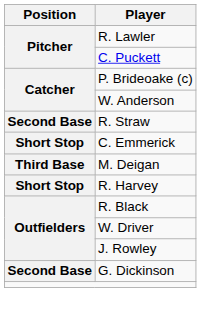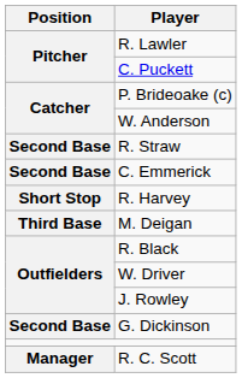 <table class="wikitable" border="1">
 <tr>
 <th>Position</th>
 <th>Player</th>
 </tr>
 <tr>
 <th rowspan=2>Pitcher</th>
 <td> R. Lawler</td>
 </tr>
 <tr>
 <td> <a href='#'>C. Puckett</a></td>
 </tr>
 <tr>
 <th rowspan=2>Catcher</th>
 <td> P. Brideoake (c)</td>
 </tr>
 <tr>
 <td> W. Anderson</td>
 </tr>
 <tr>
 <th>Second Base</th>
 <td> R. Straw</td>
 </tr>
 <tr>
+<th>Second Base</th>
+<td> C. Emmerick</td>
+</tr>
+<tr>
 <th>Short Stop</th>
-<td> C. Emmerick</td>
+<td> R. Harvey</td>
 </tr>
 <tr>
 <th>Third Base</th>
 <td> M. Deigan</td>
-</tr>
-<tr>
-<th>Short Stop</th>
-<td> R. Harvey</td>
 </tr>
 <tr>
 <th rowspan=3>Outfielders</th>
 <td> R. Black</td>
 </tr>
 <tr>
 <td> W. Driver</td>
 </tr>
 <tr>
 <td> J. Rowley</td>
 </tr>
 <tr>
 <th>Second Base</th>
 <td> G. Dickinson</td>
 </tr>
 <tr>
 <td colspan=2></td>
 </tr>
+<tr>
+<th>Manager</th>
+<td> R. C. Scott</td>
+</tr>
 </table>
